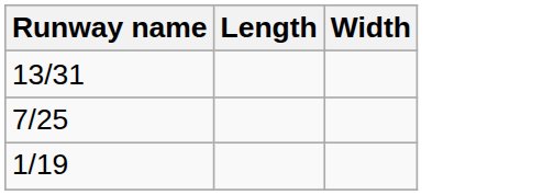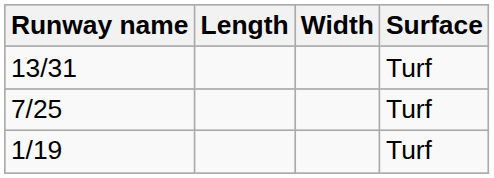 <table class="wikitable">
 <tr>
 <th>Runway name</th>
 <th>Length</th>
 <th>Width</th>
+<th>Surface</th>
 </tr>
 <tr>
 <td>13/31</td>
 <td></td>
 <td></td>
+<td>Turf</td>
 </tr>
 <tr>
 <td>7/25</td>
 <td></td>
 <td></td>
+<td>Turf</td>
 </tr>
 <tr>
 <td>1/19</td>
 <td></td>
 <td></td>
+<td>Turf</td>
 </tr>
 </table>
